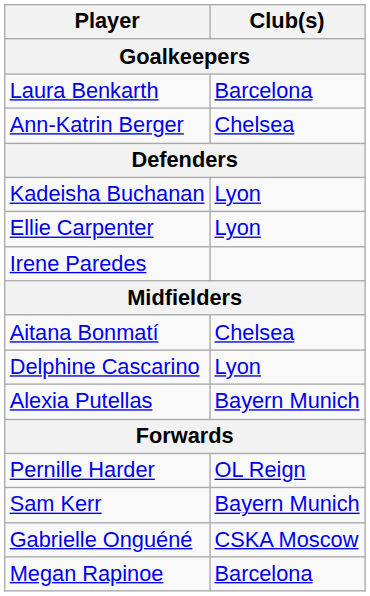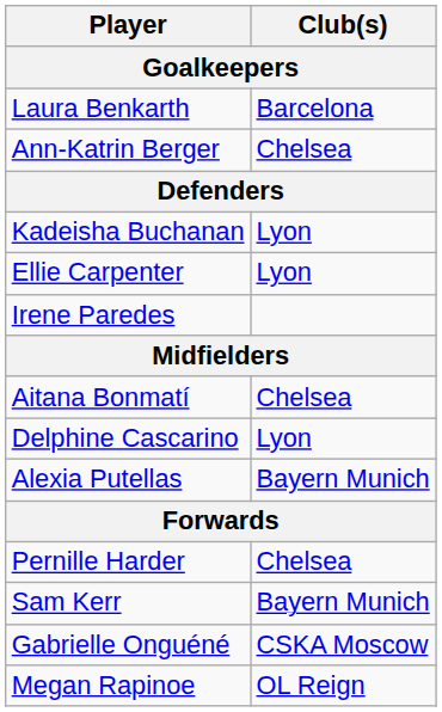 <table class="wikitable mw-collapsible mw-collapsed">
 <tr>
 <th>Player</th>
 <th>Club(s)</th>
 </tr>
 <tr>
 <th colspan="3">Goalkeepers</th>
 </tr>
 <tr>
 <td> <a href='#'>Laura Benkarth</a></td>
 <td> <a href='#'>Barcelona</a></td>
 </tr>
 <tr>
 <td> <a href='#'>Ann-Katrin Berger</a></td>
 <td> <a href='#'>Chelsea</a></td>
 </tr>
 <tr>
 <th colspan="3">Defenders</th>
 </tr>
 <tr>
 <td> <a href='#'>Kadeisha Buchanan</a></td>
 <td> <a href='#'>Lyon</a></td>
 </tr>
 <tr>
 <td> <a href='#'>Ellie Carpenter</a></td>
 <td> <a href='#'>Lyon</a></td>
 </tr>
 <tr>
 <td> <a href='#'>Irene Paredes</a></td>
 <td></td>
 </tr>
 <tr>
 <th colspan="3">Midfielders</th>
 </tr>
 <tr>
 <td> <a href='#'>Aitana Bonmatí</a></td>
 <td> <a href='#'>Chelsea</a></td>
 </tr>
 <tr>
 <td> <a href='#'>Delphine Cascarino</a></td>
 <td> <a href='#'>Lyon</a></td>
 </tr>
 <tr>
 <td> <a href='#'>Alexia Putellas</a></td>
 <td> <a href='#'>Bayern Munich</a></td>
 </tr>
 <tr>
 <th colspan="3">Forwards</th>
 </tr>
 <tr>
 <td> <a href='#'>Pernille Harder</a></td>
-<td> <a href='#'>OL Reign</a></td>
+<td> <a href='#'>Chelsea</a></td>
 </tr>
 <tr>
 <td> <a href='#'>Sam Kerr</a></td>
 <td> <a href='#'>Bayern Munich</a></td>
 </tr>
 <tr>
 <td> <a href='#'>Gabrielle Onguéné</a></td>
 <td> <a href='#'>CSKA Moscow</a></td>
 </tr>
 <tr>
 <td> <a href='#'>Megan Rapinoe</a></td>
-<td> <a href='#'>Barcelona</a></td>
+<td> <a href='#'>OL Reign</a></td>
 </tr>
 </table>
